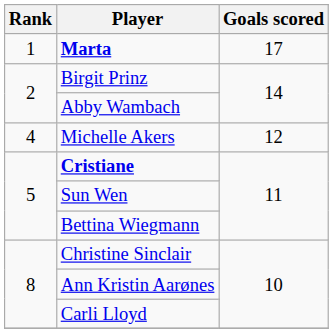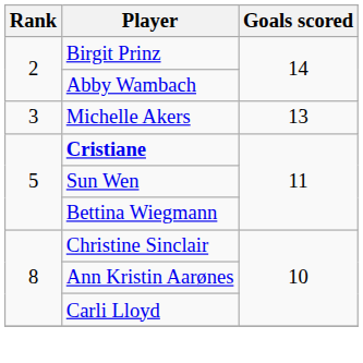 <table class="wikitable" style="text-align:center">
 <tr>
 <th>Rank</th>
 <th>Player</th>
 <th>Goals scored</th>
-</tr>
-<tr>
-<td>1</td>
-<td align="left"> <strong><a href='#'>Marta</a></strong></td>
-<td>17</td>
 </tr>
 <tr>
 <td rowspan="2">2</td>
 <td align="left"> <a href='#'>Birgit Prinz</a></td>
 <td rowspan="2">14</td>
 </tr>
 <tr>
 <td align="left"> <a href='#'>Abby Wambach</a></td>
 </tr>
 <tr>
-<td>4</td>
+<td>3</td>
 <td align="left"> <a href='#'>Michelle Akers</a></td>
-<td>12</td>
+<td>13</td>
 </tr>
 <tr>
 <td rowspan="3">5</td>
 <td align="left"> <strong><a href='#'>Cristiane</a></strong></td>
 <td rowspan="3">11</td>
 </tr>
 <tr>
 <td align="left"> <a href='#'>Sun Wen</a></td>
 </tr>
 <tr>
 <td align="left"> <a href='#'>Bettina Wiegmann</a></td>
 </tr>
 <tr>
 <td rowspan="3">8</td>
 <td align="left"> <a href='#'>Christine Sinclair</a></td>
 <td rowspan="3">10</td>
 </tr>
 <tr>
 <td align="left"> <a href='#'>Ann Kristin Aarønes</a></td>
 </tr>
 <tr>
 <td align="left"> <a href='#'>Carli Lloyd</a></td>
 </tr>
 <tr>
 </tr>
 </table>
